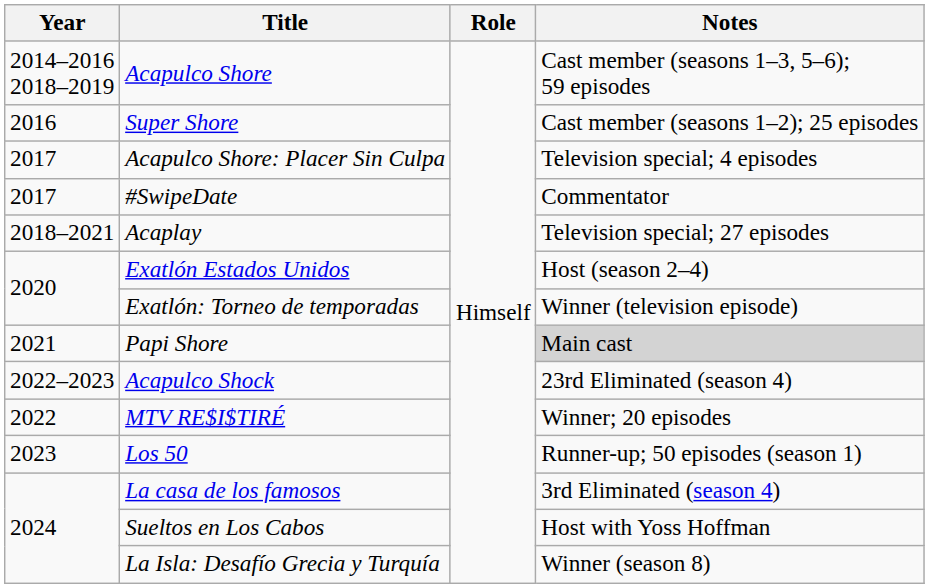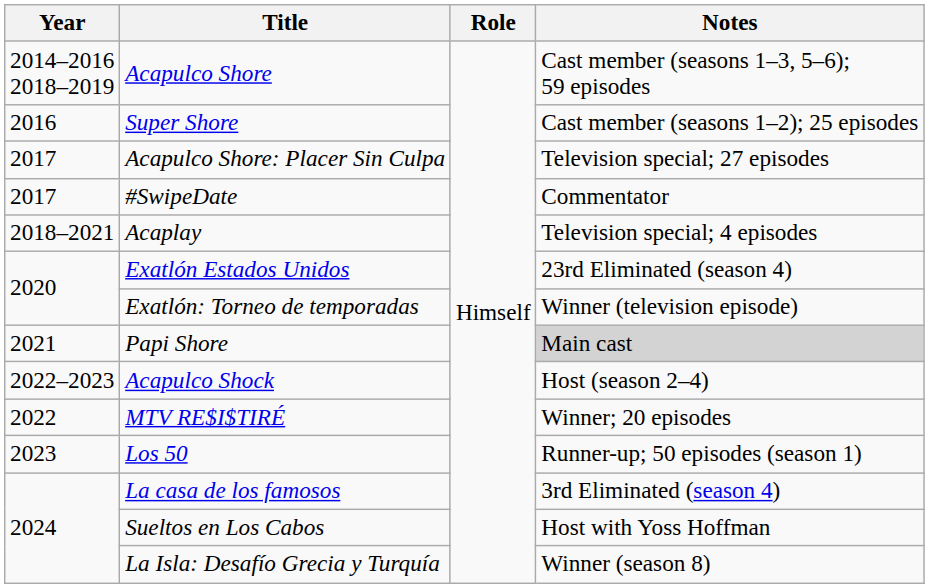 <table class="wikitable">
 <tr>
 <th>Year</th>
 <th>Title</th>
 <th>Role</th>
 <th>Notes</th>
 </tr>
 <tr>
 <td>2014–2016<br>2018–2019</td>
 <td><em><a href='#'>Acapulco Shore</a></em></td>
 <td rowspan="14">Himself</td>
 <td>Cast member (seasons 1–3, 5–6);<br>59 episodes</td>
 </tr>
 <tr>
 <td>2016</td>
 <td><em><a href='#'>Super Shore</a></em></td>
 <td>Cast member (seasons 1–2); 25 episodes</td>
 </tr>
 <tr>
 <td>2017</td>
 <td><em>Acapulco Shore: Placer Sin Culpa</em></td>
-<td>Television special; 4 episodes</td>
+<td>Television special; 27 episodes</td>
 </tr>
 <tr>
 <td>2017</td>
 <td><em>#SwipeDate</em></td>
 <td>Commentator</td>
 </tr>
 <tr>
 <td>2018–2021</td>
 <td><em>Acaplay</em></td>
-<td>Television special; 27 episodes</td>
+<td>Television special; 4 episodes</td>
 </tr>
 <tr>
 <td rowspan="2">2020</td>
 <td><em><a href='#'>Exatlón Estados Unidos</a></em></td>
-<td>Host (season 2–4)</td>
+<td>23rd Eliminated (season 4)</td>
 </tr>
 <tr>
 <td><em>Exatlón: Torneo de temporadas</em></td>
 <td>Winner (television episode)</td>
 </tr>
 <tr>
 <td>2021</td>
 <td><em>Papi Shore</em></td>
 <td style="background: lightgrey;">Main cast</td>
 </tr>
 <tr>
 <td>2022–2023</td>
 <td><a href='#'><em>Acapulco Shock</em></a></td>
-<td>23rd Eliminated (season 4)</td>
+<td>Host (season 2–4)</td>
 </tr>
 <tr>
 <td>2022</td>
 <td><em><a href='#'>MTV RE$I$TIRÉ</a></em></td>
 <td>Winner; 20 episodes</td>
 </tr>
 <tr>
 <td>2023</td>
 <td><em><a href='#'>Los 50</a></em></td>
 <td>Runner-up; 50 episodes (season 1)</td>
 </tr>
 <tr>
 <td rowspan="3">2024</td>
 <td><em><a href='#'>La casa de los famosos</a></em></td>
 <td>3rd Eliminated (<a href='#'>season 4</a>)</td>
 </tr>
 <tr>
 <td><em>Sueltos en Los Cabos</em></td>
 <td>Host with Yoss Hoffman</td>
 </tr>
 <tr>
 <td><em>La Isla: Desafío Grecia y Turquía</em></td>
 <td>Winner (season 8)</td>
 </tr>
 </table>
